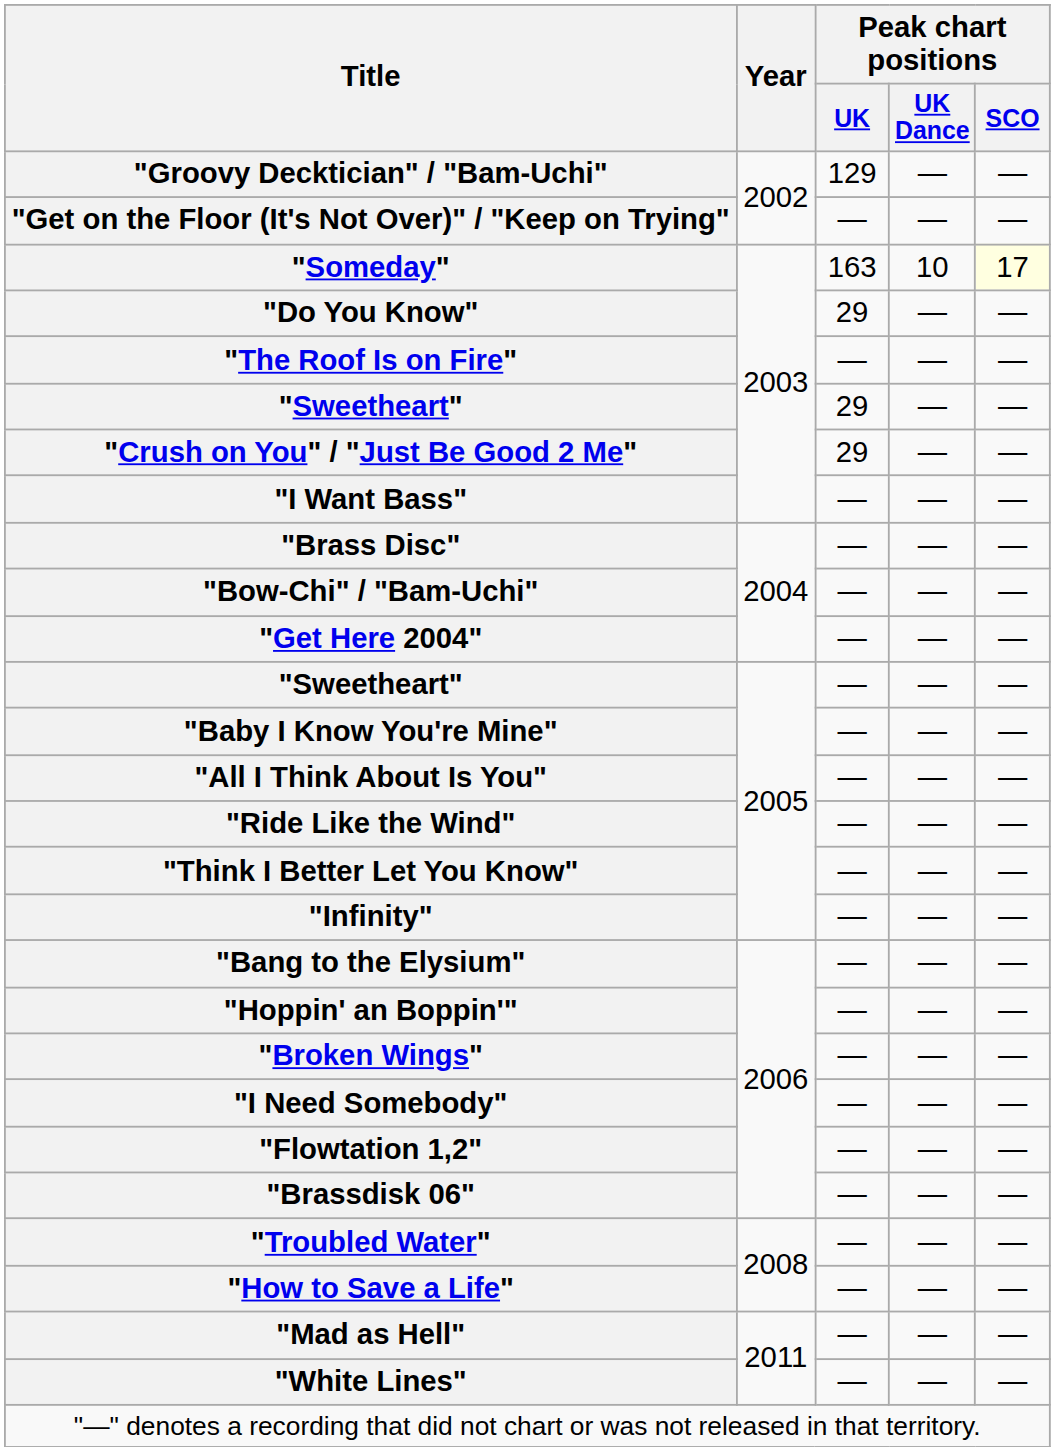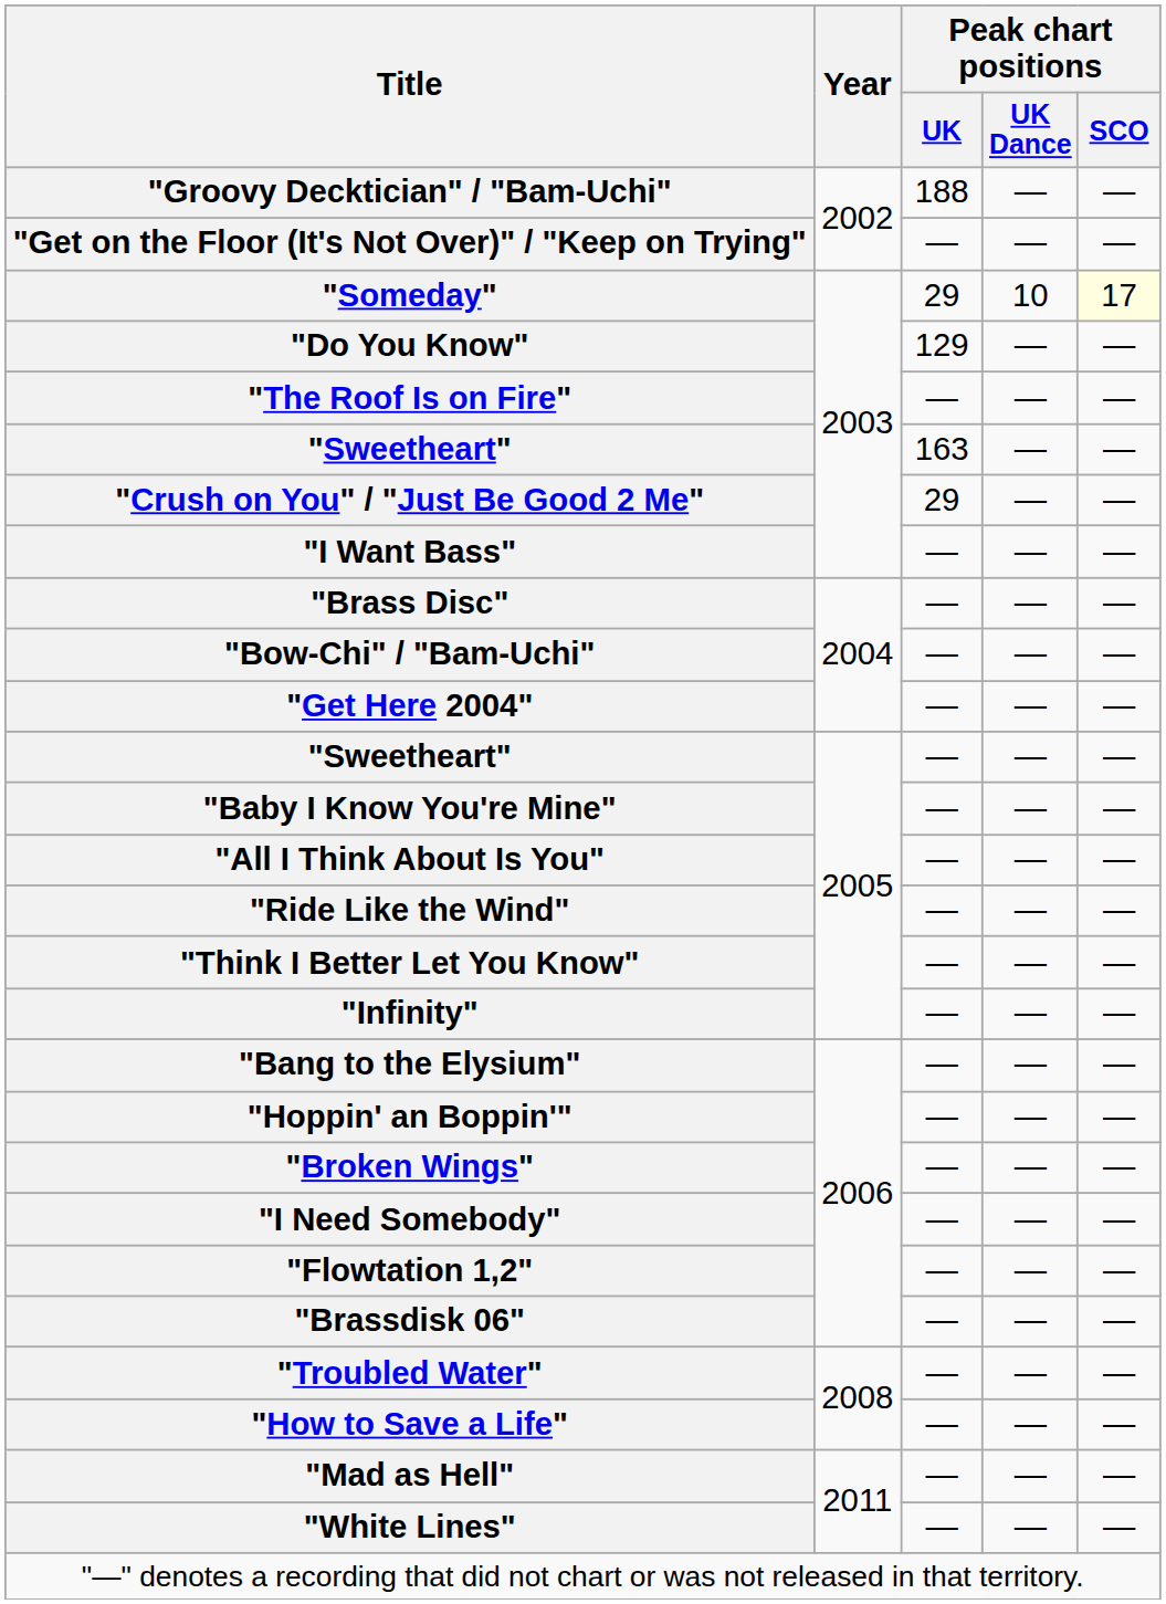 <table class="wikitable plainrowheaders" style="text-align:center;">
 <tr>
 <th scope="col" rowspan="2">Title</th>
 <th scope="col" rowspan="2">Year</th>
 <th scope="col" colspan="3">Peak chart positions</th>
 </tr>
 <tr>
 <th scope="col" style="width:2.5em;font-size:85%;"><a href='#'>UK</a><br></th>
 <th scope="col" style="width:2.5em;font-size:85%;"><a href='#'>UK Dance</a> <br></th>
 <th scope="col" style="width:2.5em;font-size:85%;"><a href='#'>SCO</a> <br></th>
 </tr>
 <tr>
 <th scope="row">"Groovy Decktician" / "Bam-Uchi" <br></th>
 <td rowspan="2">2002</td>
-<td>129</td>
+<td>188</td>
 <td>—</td>
 <td>—</td>
 </tr>
 <tr>
 <th scope="row">"Get on the Floor (It's Not Over)" / "Keep on Trying"</th>
 <td>—</td>
 <td>—</td>
 <td>—</td>
 </tr>
 <tr>
 <th scope="row">"<a href='#'>Someday</a>"</th>
 <td rowspan="6">2003</td>
-<td>163</td>
+<td>29</td>
 <td>10</td>
 <td style="background: lightyellow;">17</td>
 </tr>
 <tr>
 <th scope="row">"Do You Know" <br></th>
-<td>29</td>
+<td>129</td>
 <td>—</td>
 <td>—</td>
 </tr>
 <tr>
 <th scope="row">"<a href='#'>The Roof Is on Fire</a>" <br></th>
 <td>—</td>
 <td>—</td>
 <td>—</td>
 </tr>
 <tr>
 <th scope="row">"<a href='#'>Sweetheart</a>" <br></th>
-<td>29</td>
+<td>163</td>
 <td>—</td>
 <td>—</td>
 </tr>
 <tr>
 <th scope="row">"<a href='#'>Crush on You</a>" / "<a href='#'>Just Be Good 2 Me</a>" <br></th>
 <td>29</td>
 <td>—</td>
 <td>—</td>
 </tr>
 <tr>
 <th scope="row">"I Want Bass" <br></th>
 <td>—</td>
 <td>—</td>
 <td>—</td>
 </tr>
 <tr>
 <th scope="row">"Brass Disc" <br></th>
 <td rowspan="3">2004</td>
 <td>—</td>
 <td>—</td>
 <td>—</td>
 </tr>
 <tr>
 <th scope="row">"Bow-Chi" / "Bam-Uchi" <br></th>
 <td>—</td>
 <td>—</td>
 <td>—</td>
 </tr>
 <tr>
 <th scope="row">"<a href='#'>Get Here</a> 2004" <br></th>
 <td>—</td>
 <td>—</td>
 <td>—</td>
 </tr>
 <tr>
 <th scope="row">"Sweetheart"</th>
 <td rowspan="6">2005</td>
 <td>—</td>
 <td>—</td>
 <td>—</td>
 </tr>
 <tr>
 <th scope="row">"Baby I Know You're Mine" <br></th>
 <td>—</td>
 <td>—</td>
 <td>—</td>
 </tr>
 <tr>
 <th scope="row">"All I Think About Is You" <br></th>
 <td>—</td>
 <td>—</td>
 <td>—</td>
 </tr>
 <tr>
 <th scope="row">"Ride Like the Wind" <br></th>
 <td>—</td>
 <td>—</td>
 <td>—</td>
 </tr>
 <tr>
 <th scope="row">"Think I Better Let You Know" <br></th>
 <td>—</td>
 <td>—</td>
 <td>—</td>
 </tr>
 <tr>
 <th scope="row">"Infinity" <br></th>
 <td>—</td>
 <td>—</td>
 <td>—</td>
 </tr>
 <tr>
 <th scope="row">"Bang to the Elysium" <br></th>
 <td rowspan="6">2006</td>
 <td>—</td>
 <td>—</td>
 <td>—</td>
 </tr>
 <tr>
 <th scope="row">"Hoppin' an Boppin'" <br></th>
 <td>—</td>
 <td>—</td>
 <td>—</td>
 </tr>
 <tr>
 <th scope="row">"<a href='#'>Broken Wings</a>" <br></th>
 <td>—</td>
 <td>—</td>
 <td>—</td>
 </tr>
 <tr>
 <th scope="row">"I Need Somebody" <br></th>
 <td>—</td>
 <td>—</td>
 <td>—</td>
 </tr>
 <tr>
 <th scope="row">"Flowtation 1,2" <br></th>
 <td>—</td>
 <td>—</td>
 <td>—</td>
 </tr>
 <tr>
 <th scope="row">"Brassdisk 06" <br></th>
 <td>—</td>
 <td>—</td>
 <td>—</td>
 </tr>
 <tr>
 <th scope="row">"<a href='#'>Troubled Water</a>" <br></th>
 <td rowspan="2">2008</td>
 <td>—</td>
 <td>—</td>
 <td>—</td>
 </tr>
 <tr>
 <th scope="row">"<a href='#'>How to Save a Life</a>" <br></th>
 <td>—</td>
 <td>—</td>
 <td>—</td>
 </tr>
 <tr>
 <th scope="row">"Mad as Hell" <br></th>
 <td rowspan="2">2011</td>
 <td>—</td>
 <td>—</td>
 <td>—</td>
 </tr>
 <tr>
 <th scope="row">"White Lines" <br></th>
 <td>—</td>
 <td>—</td>
 <td>—</td>
 </tr>
 <tr>
 <td colspan="5" style="font-size:90%">"—" denotes a recording that did not chart or was not released in that territory.</td>
 </tr>
 </table>
